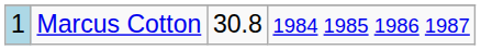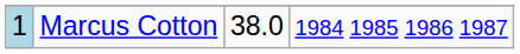 <table class="wikitable">
 <tr>
 </tr>
 <tr>
 <td style="background: lightblue;">1</td>
 <td><a href='#'>Marcus Cotton</a></td>
-<td>30.8</td>
+<td>38.0</td>
 <td style="font-size:80%;"><a href='#'>1984</a> <a href='#'>1985</a> <a href='#'>1986</a> <a href='#'>1987</a></td>
 </tr>
 </table>
